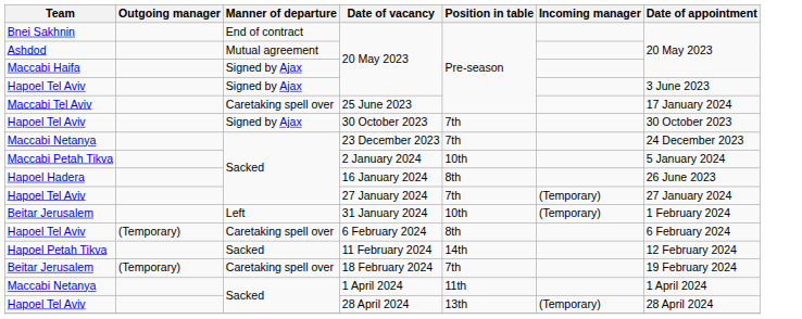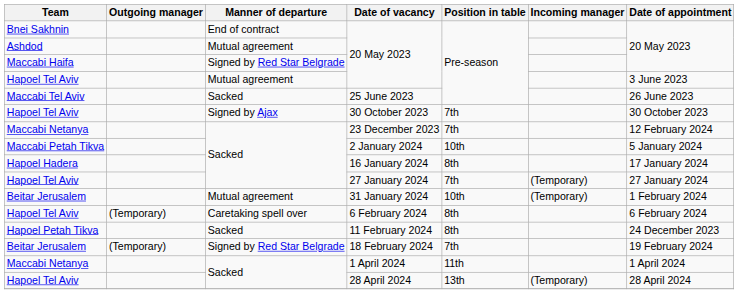 <table class="wikitable sortable">
 <tr>
 <th>Team</th>
 <th>Outgoing manager</th>
 <th>Manner of departure</th>
 <th>Date of vacancy</th>
 <th>Position in table</th>
 <th>Incoming manager</th>
 <th>Date of appointment</th>
 </tr>
 <tr>
 <td><a href='#'>Bnei Sakhnin</a></td>
 <td> </td>
 <td>End of contract</td>
 <td rowspan=4>20 May 2023</td>
 <td rowspan=5>Pre-season</td>
 <td> </td>
 <td rowspan=3>20 May 2023</td>
 </tr>
 <tr>
 <td><a href='#'>Ashdod</a></td>
 <td> </td>
 <td>Mutual agreement</td>
 <td> </td>
 </tr>
 <tr>
 <td><a href='#'>Maccabi Haifa</a></td>
 <td> </td>
-<td>Signed by <a href='#'>Ajax</a></td>
+<td>Signed by <a href='#'>Red Star Belgrade</a></td>
 <td> </td>
 </tr>
 <tr>
 <td><a href='#'>Hapoel Tel Aviv</a></td>
 <td> </td>
-<td>Signed by <a href='#'>Ajax</a></td>
+<td>Mutual agreement</td>
 <td> </td>
 <td>3 June 2023</td>
 </tr>
 <tr>
 <td><a href='#'>Maccabi Tel Aviv</a></td>
 <td> </td>
-<td>Caretaking spell over</td>
+<td>Sacked</td>
 <td>25 June 2023</td>
 <td> </td>
-<td>17 January 2024</td>
+<td>26 June 2023</td>
 </tr>
 <tr>
 <td><a href='#'>Hapoel Tel Aviv</a></td>
 <td> </td>
 <td>Signed by <a href='#'>Ajax</a></td>
 <td>30 October 2023</td>
 <td>7th</td>
 <td> </td>
 <td>30 October 2023</td>
 </tr>
 <tr>
 <td><a href='#'>Maccabi Netanya</a></td>
 <td> </td>
 <td rowspan="4">Sacked</td>
 <td>23 December 2023</td>
 <td>7th</td>
 <td> </td>
-<td>24 December 2023</td>
+<td>12 February 2024</td>
 </tr>
 <tr>
 <td><a href='#'>Maccabi Petah Tikva</a></td>
 <td> </td>
 <td>2 January 2024</td>
 <td>10th</td>
 <td> </td>
 <td>5 January 2024</td>
 </tr>
 <tr>
 <td><a href='#'>Hapoel Hadera</a></td>
 <td> </td>
 <td>16 January 2024</td>
 <td>8th</td>
 <td> </td>
-<td>26 June 2023</td>
+<td>17 January 2024</td>
 </tr>
 <tr>
 <td><a href='#'>Hapoel Tel Aviv</a></td>
 <td> </td>
 <td>27 January 2024</td>
 <td>7th</td>
 <td>  (Temporary)</td>
 <td>27 January 2024</td>
 </tr>
 <tr>
 <td><a href='#'>Beitar Jerusalem</a></td>
 <td> </td>
-<td>Left</td>
+<td>Mutual agreement</td>
 <td>31 January 2024</td>
 <td>10th</td>
 <td>  (Temporary)</td>
 <td>1 February 2024</td>
 </tr>
 <tr>
 <td><a href='#'>Hapoel Tel Aviv</a></td>
 <td>  (Temporary)</td>
 <td>Caretaking spell over</td>
 <td>6 February 2024</td>
 <td>8th</td>
 <td> </td>
 <td>6 February 2024</td>
 </tr>
 <tr>
 <td><a href='#'>Hapoel Petah Tikva</a></td>
 <td> </td>
 <td>Sacked</td>
 <td>11 February 2024</td>
-<td>14th</td>
+<td>8th</td>
 <td> </td>
-<td>12 February 2024</td>
+<td>24 December 2023</td>
 </tr>
 <tr>
 <td><a href='#'>Beitar Jerusalem</a></td>
 <td>  (Temporary)</td>
-<td>Caretaking spell over</td>
+<td>Signed by <a href='#'>Red Star Belgrade</a></td>
 <td>18 February 2024</td>
 <td>7th</td>
 <td> </td>
 <td>19 February 2024</td>
 </tr>
 <tr>
 <td><a href='#'>Maccabi Netanya</a></td>
 <td> </td>
 <td rowspan=2>Sacked</td>
 <td>1 April 2024</td>
 <td>11th</td>
 <td> </td>
 <td>1 April 2024</td>
 </tr>
 <tr>
 <td><a href='#'>Hapoel Tel Aviv</a></td>
 <td> </td>
 <td>28 April 2024</td>
 <td>13th</td>
 <td>  (Temporary)</td>
 <td>28 April 2024</td>
 </tr>
 <tr>
 </tr>
 </table>
